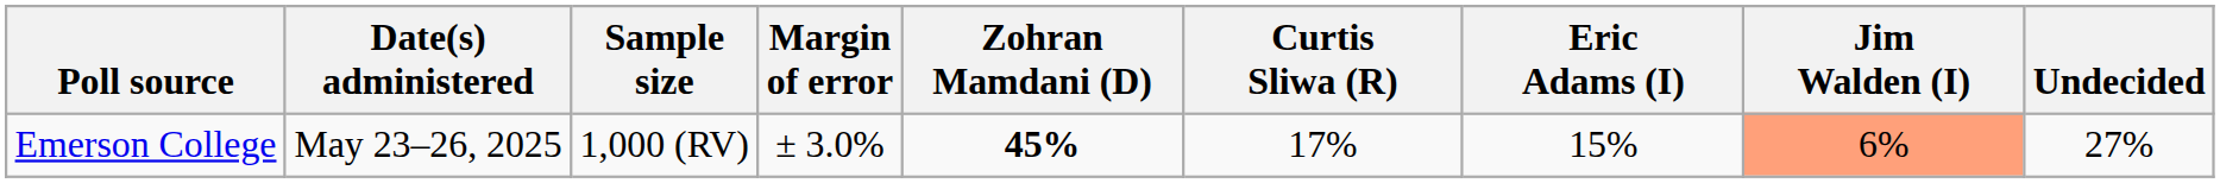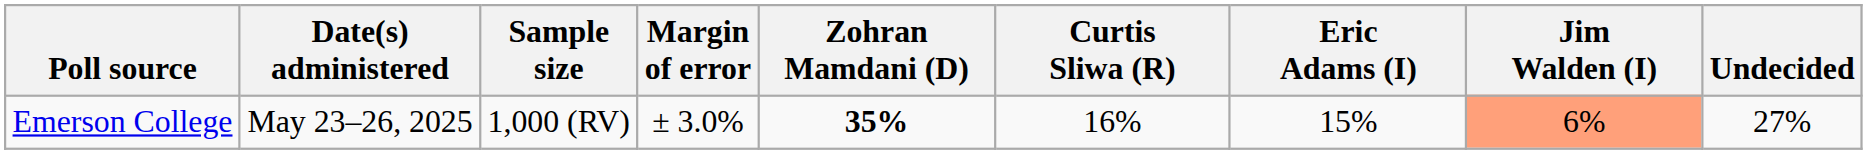 <table class="wikitable" style="font-size:90%;text-align:center;">
 <tr valign=bottom>
 <th>Poll source</th>
 <th>Date(s)<br>administered</th>
 <th>Sample<br>size</th>
 <th>Margin<br>of error</th>
 <th style="width:100px;">Zohran<br>Mamdani (D)</th>
 <th style="width:100px;">Curtis<br>Sliwa (R)</th>
 <th style="width:100px;">Eric<br>Adams (I)</th>
 <th style="width:100px;">Jim<br>Walden (I)</th>
 <th>Undecided</th>
 </tr>
 <tr>
 <td style="text-align:left;"><a href='#'>Emerson College</a></td>
 <td>May 23–26, 2025</td>
 <td>1,000 (RV)</td>
 <td>± 3.0%</td>
-<td><strong>45%</strong></td>
-<td>17%</td>
+<td><strong>35%</strong></td>
+<td>16%</td>
 <td>15%</td>
 <td style="background: lightsalmon;">6%</td>
 <td>27%</td>
 </tr>
 </table>
